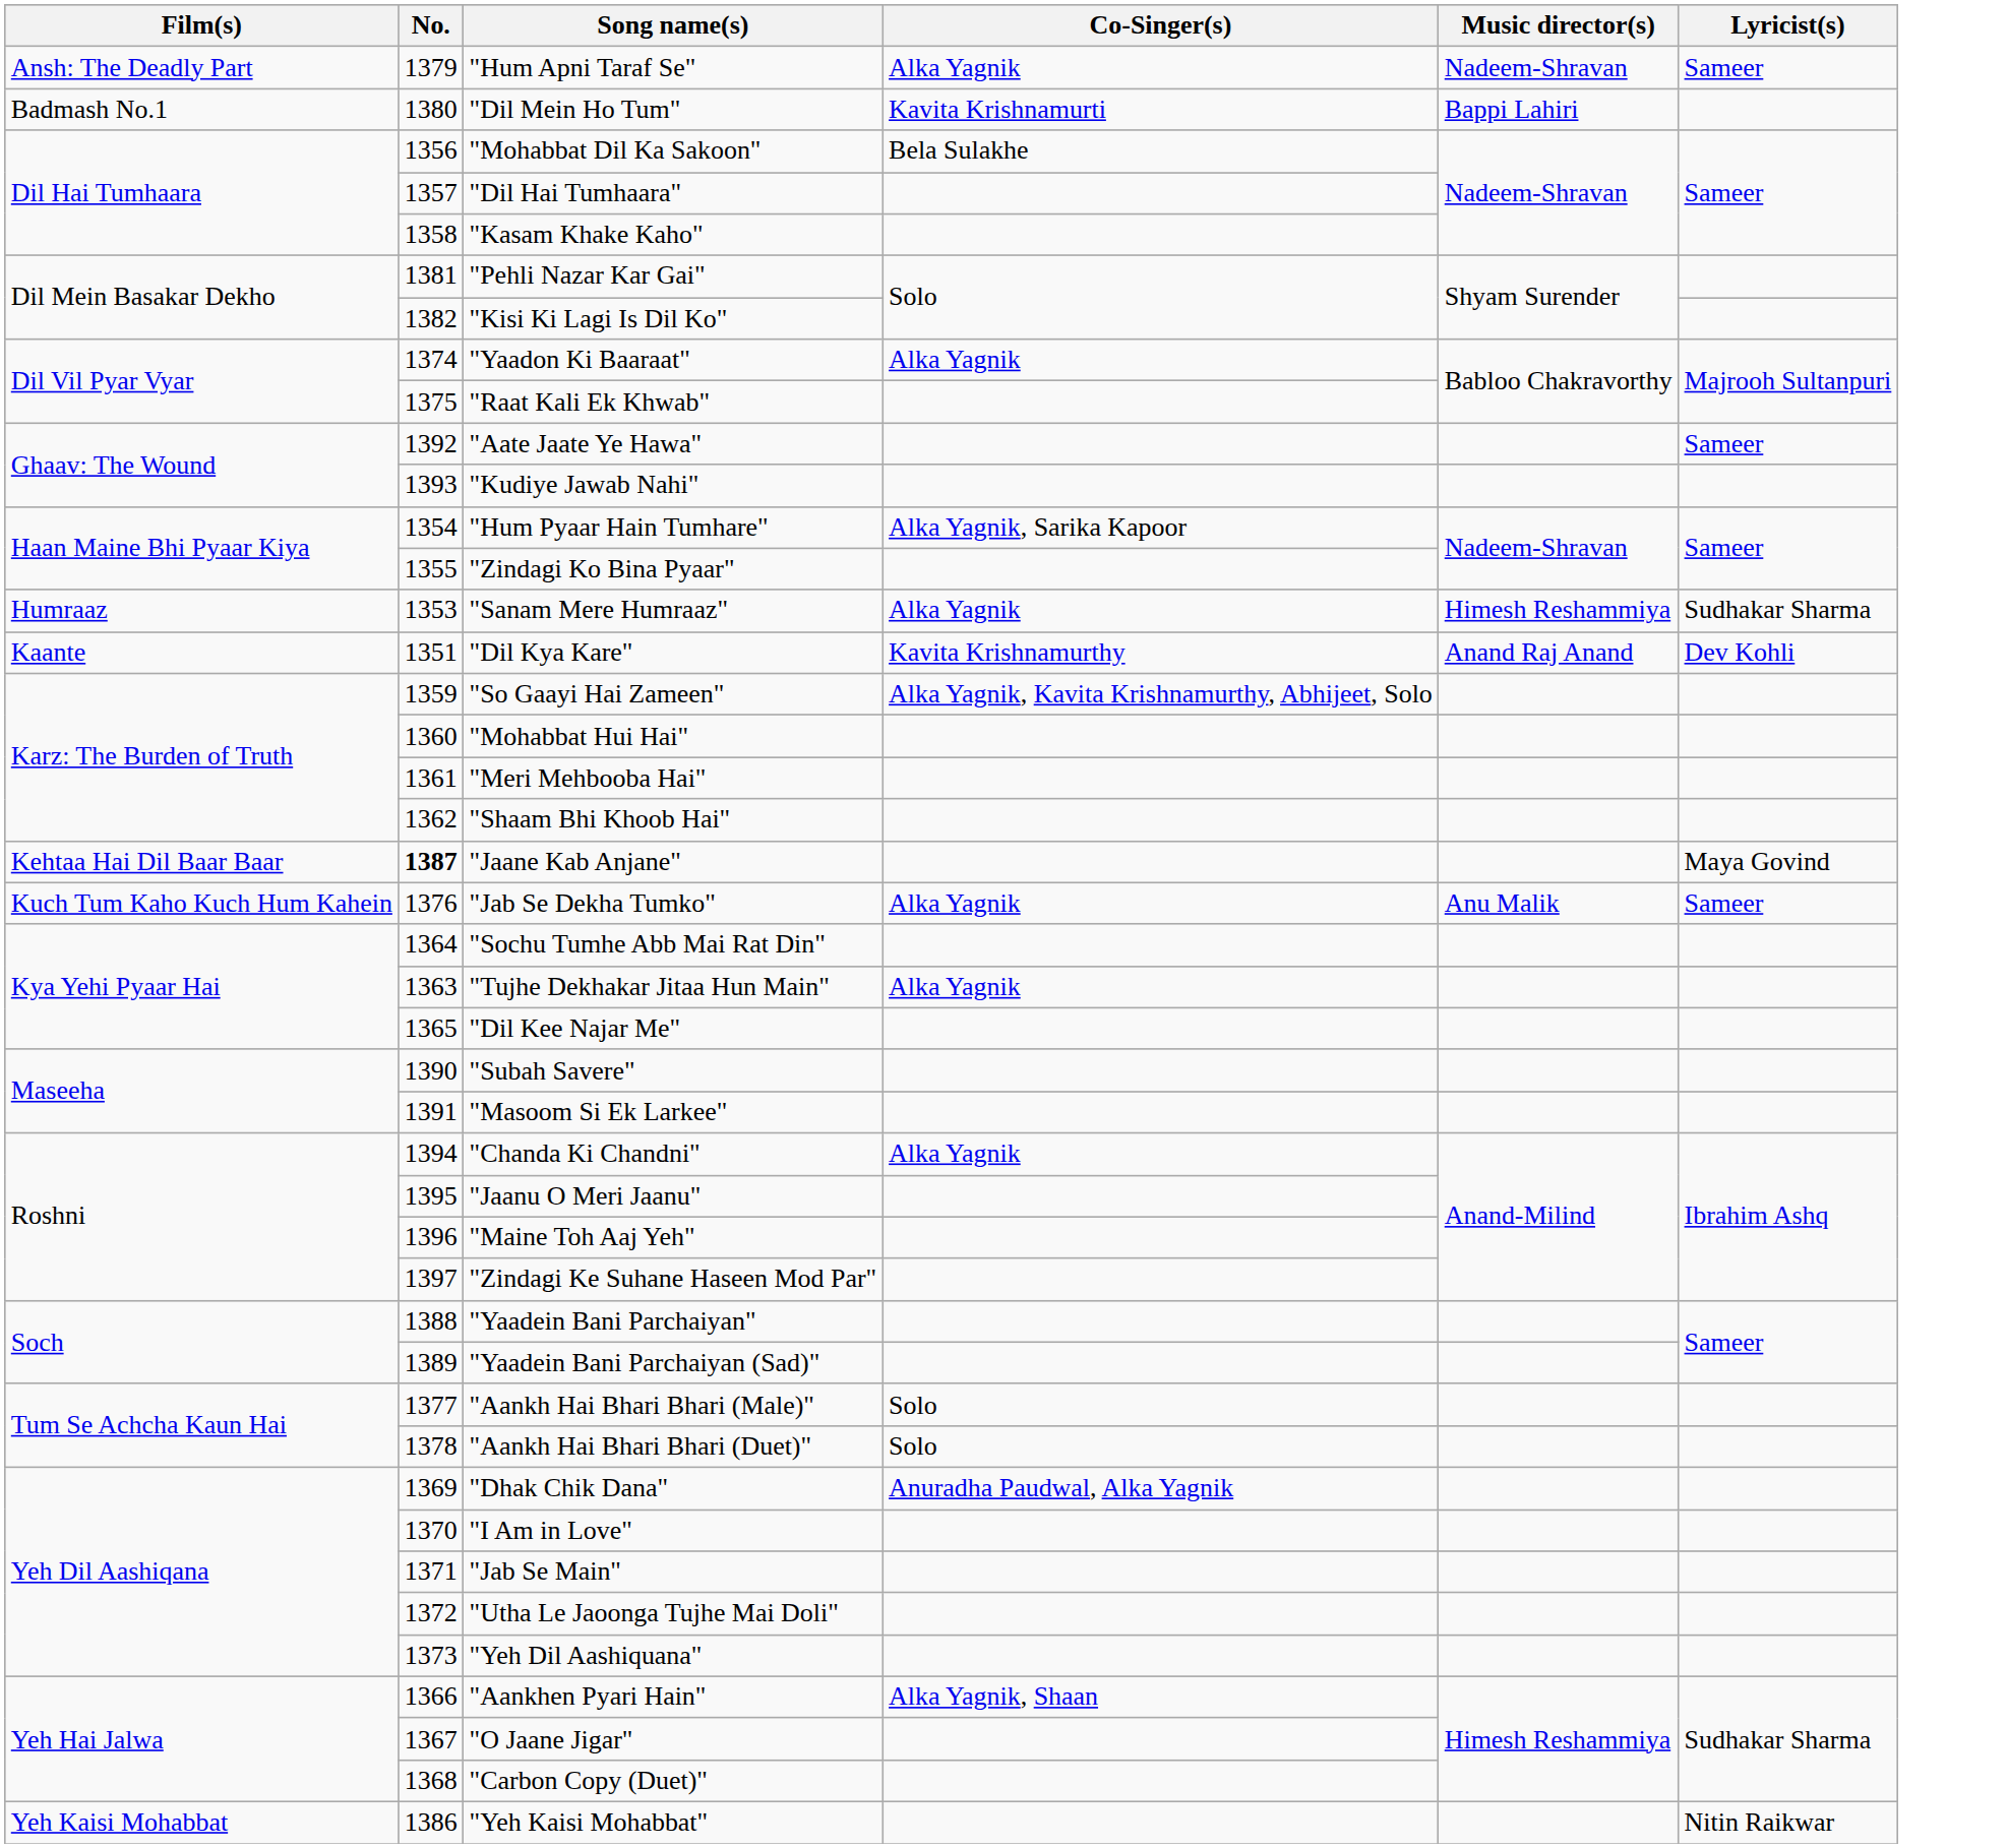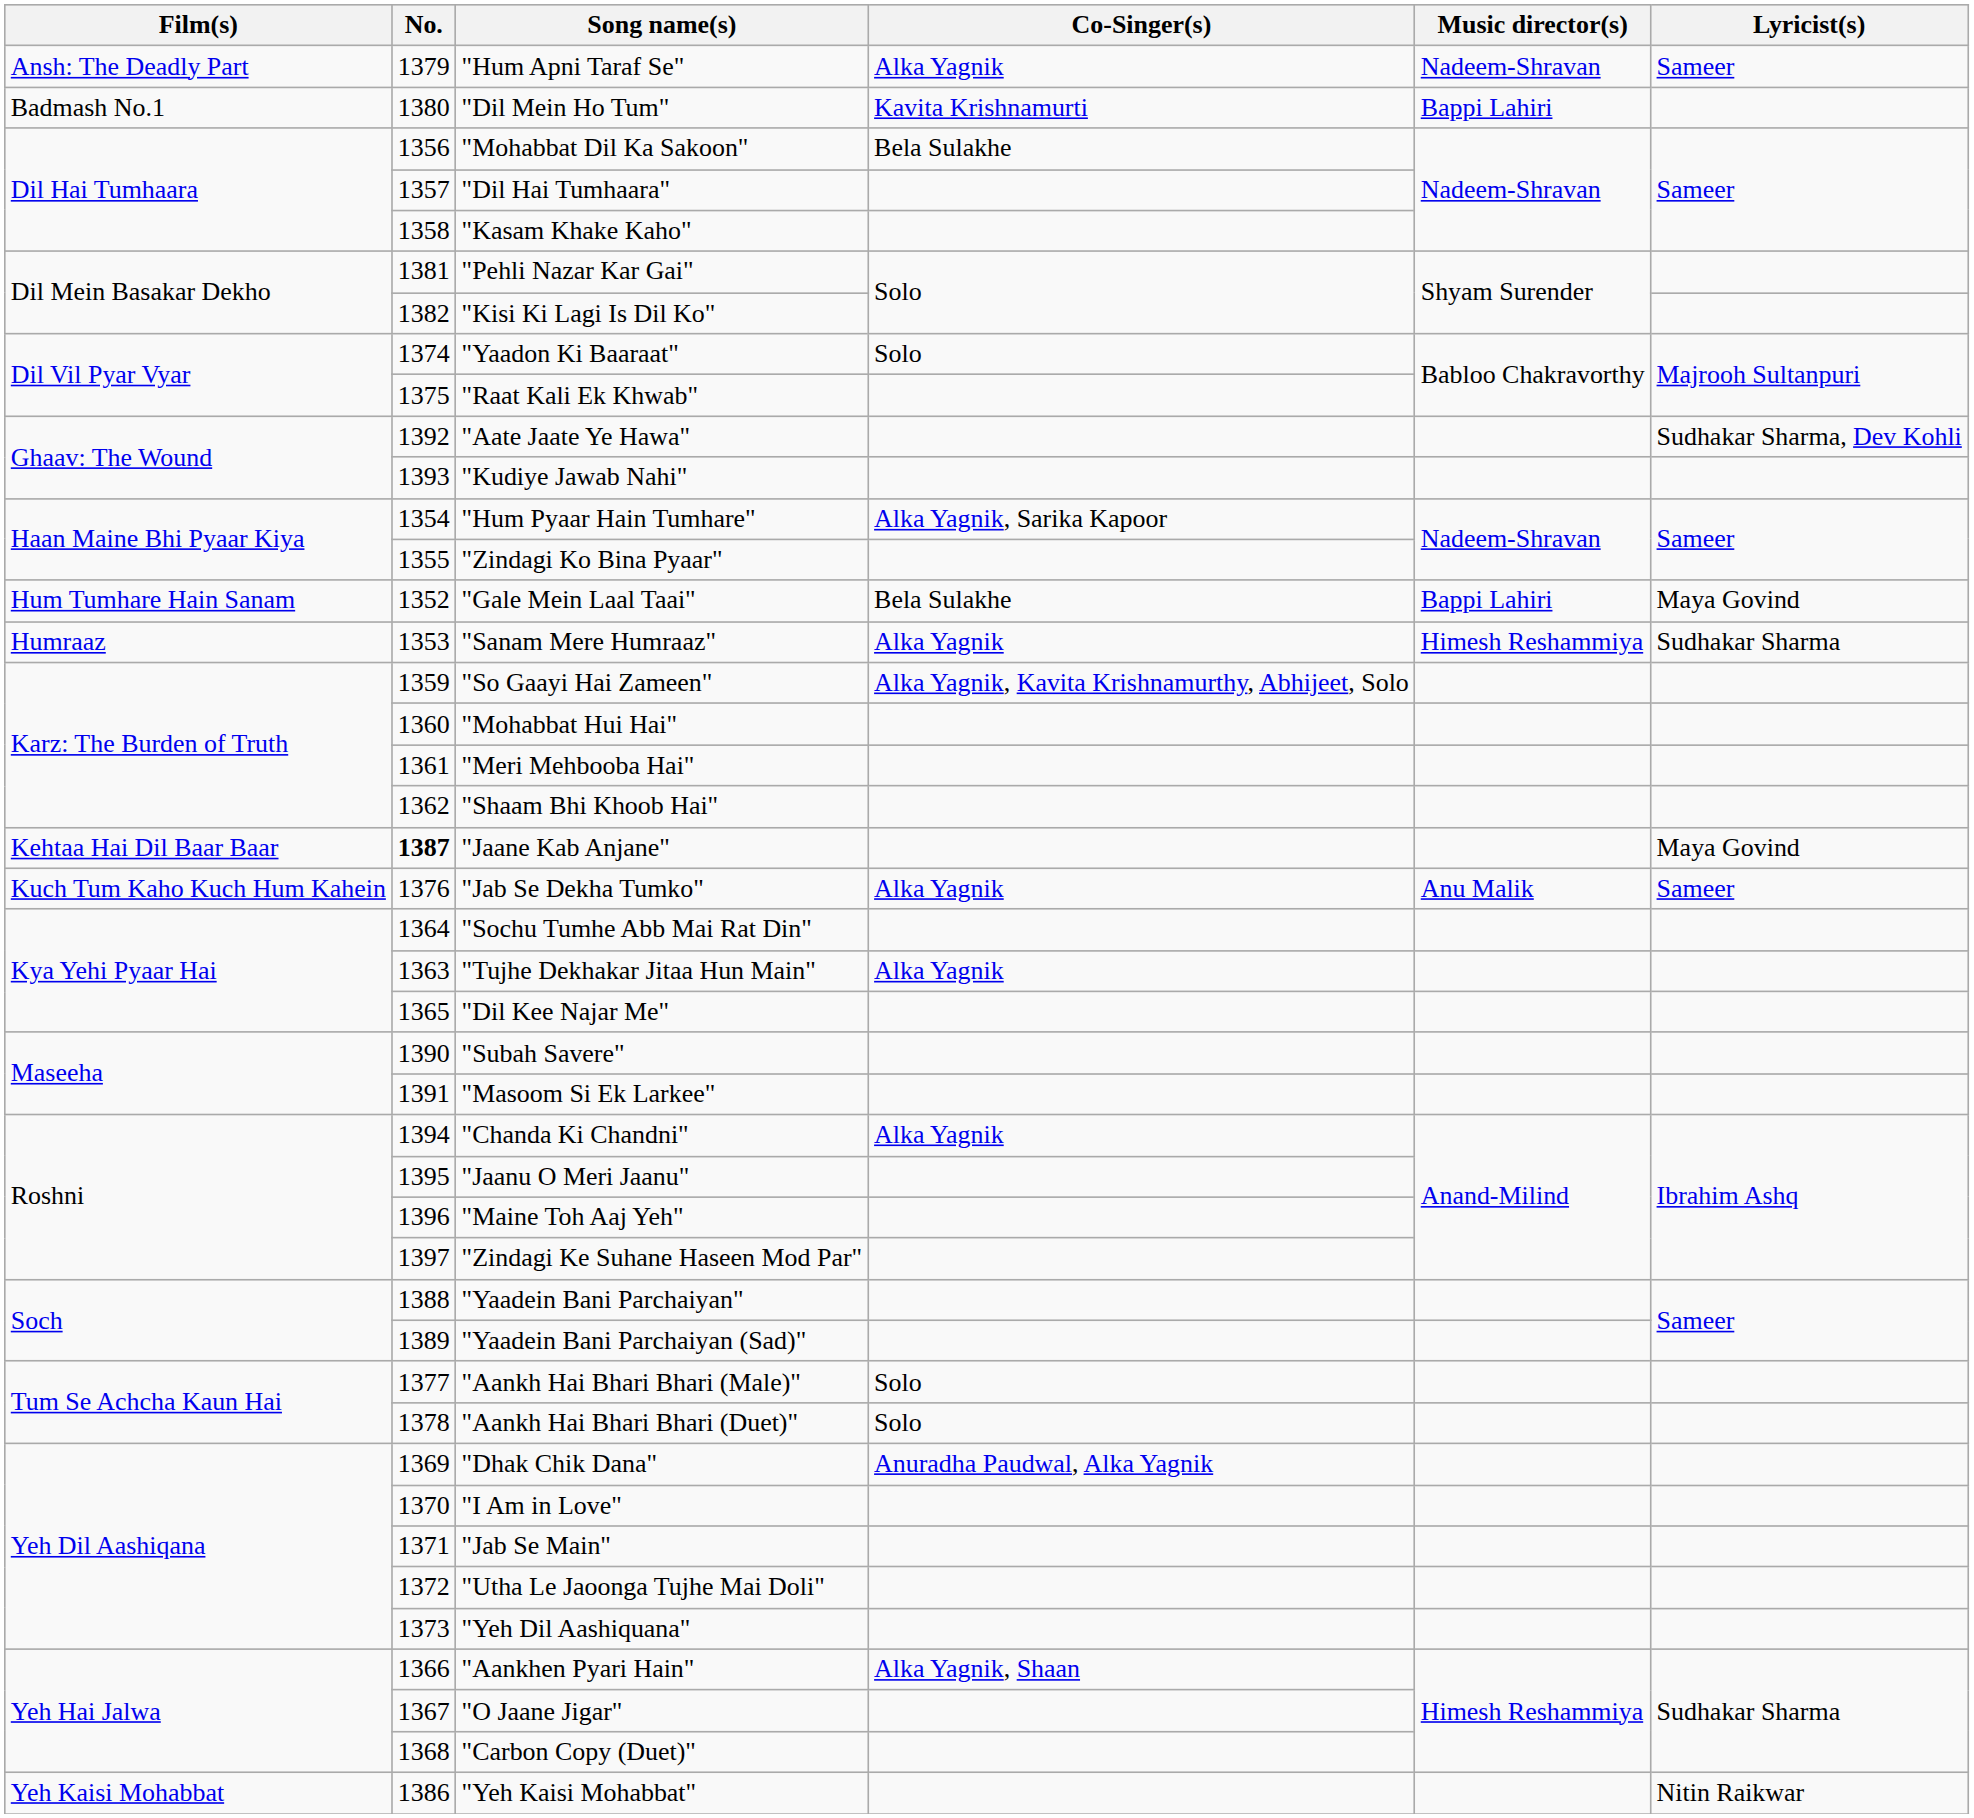 <table class="wikitable sortable">
 <tr>
 <th>Film(s)</th>
 <th>No.</th>
 <th>Song name(s)</th>
 <th>Co-Singer(s)</th>
 <th>Music director(s)</th>
 <th>Lyricist(s)</th>
 </tr>
 <tr>
 <td><a href='#'>Ansh: The Deadly Part</a></td>
 <td>1379</td>
 <td>"Hum Apni Taraf Se"</td>
 <td><a href='#'>Alka Yagnik</a></td>
 <td><a href='#'>Nadeem-Shravan</a></td>
 <td><a href='#'>Sameer</a></td>
 </tr>
 <tr>
 <td>Badmash No.1</td>
 <td>1380</td>
 <td>"Dil Mein Ho Tum"</td>
 <td><a href='#'>Kavita Krishnamurti</a></td>
 <td><a href='#'>Bappi Lahiri</a></td>
 <td></td>
 </tr>
 <tr>
 <td rowspan="3"><a href='#'>Dil Hai Tumhaara</a></td>
 <td>1356</td>
 <td>"Mohabbat Dil Ka Sakoon"</td>
 <td>Bela Sulakhe</td>
 <td rowspan="3"><a href='#'>Nadeem-Shravan</a></td>
 <td rowspan="3"><a href='#'>Sameer</a></td>
 </tr>
 <tr>
 <td>1357</td>
 <td>"Dil Hai Tumhaara"</td>
 <td></td>
 </tr>
 <tr>
 <td>1358</td>
 <td>"Kasam Khake Kaho"</td>
 <td></td>
 </tr>
 <tr>
 <td rowspan="2">Dil Mein Basakar Dekho</td>
 <td>1381</td>
 <td>"Pehli Nazar Kar Gai"</td>
 <td rowspan="2">Solo</td>
 <td rowspan="2">Shyam Surender</td>
 <td></td>
 </tr>
 <tr>
 <td>1382</td>
 <td>"Kisi Ki Lagi Is Dil Ko"</td>
 <td></td>
 </tr>
 <tr>
 <td rowspan="2"><a href='#'>Dil Vil Pyar Vyar</a></td>
 <td>1374</td>
 <td>"Yaadon Ki Baaraat"</td>
-<td><a href='#'>Alka Yagnik</a></td>
+<td>Solo</td>
 <td rowspan="2">Babloo Chakravorthy</td>
 <td rowspan="2"><a href='#'>Majrooh Sultanpuri</a></td>
 </tr>
 <tr>
 <td>1375</td>
 <td>"Raat Kali Ek Khwab"</td>
 <td></td>
 </tr>
 <tr>
 <td rowspan="2"><a href='#'>Ghaav: The Wound</a></td>
 <td>1392</td>
 <td>"Aate Jaate Ye Hawa"</td>
 <td></td>
 <td></td>
-<td><a href='#'>Sameer</a></td>
+<td>Sudhakar Sharma, <a href='#'>Dev Kohli</a></td>
 </tr>
 <tr>
 <td>1393</td>
 <td>"Kudiye Jawab Nahi"</td>
 <td></td>
 <td></td>
 <td></td>
 </tr>
 <tr>
 <td rowspan="2"><a href='#'>Haan Maine Bhi Pyaar Kiya</a></td>
 <td>1354</td>
 <td>"Hum Pyaar Hain Tumhare"</td>
 <td><a href='#'>Alka Yagnik</a>, Sarika Kapoor</td>
 <td rowspan="2"><a href='#'>Nadeem-Shravan</a></td>
 <td rowspan="2"><a href='#'>Sameer</a></td>
 </tr>
 <tr>
 <td>1355</td>
 <td>"Zindagi Ko Bina Pyaar"</td>
 <td></td>
 </tr>
 <tr>
+<td><a href='#'>Hum Tumhare Hain Sanam</a></td>
+<td>1352</td>
+<td>"Gale Mein Laal Taai"</td>
+<td>Bela Sulakhe</td>
+<td><a href='#'>Bappi Lahiri</a></td>
+<td>Maya Govind</td>
+</tr>
+<tr>
 <td><a href='#'>Humraaz</a></td>
 <td>1353</td>
 <td>"Sanam Mere Humraaz"</td>
 <td><a href='#'>Alka Yagnik</a></td>
 <td><a href='#'>Himesh Reshammiya</a></td>
 <td>Sudhakar Sharma</td>
-</tr>
-<tr>
-<td><a href='#'>Kaante</a></td>
-<td>1351</td>
-<td>"Dil Kya Kare"</td>
-<td><a href='#'>Kavita Krishnamurthy</a></td>
-<td><a href='#'>Anand Raj Anand</a></td>
-<td><a href='#'>Dev Kohli</a></td>
 </tr>
 <tr>
 <td rowspan="4"><a href='#'>Karz: The Burden of Truth</a></td>
 <td>1359</td>
 <td>"So Gaayi Hai Zameen"</td>
 <td><a href='#'>Alka Yagnik</a>, <a href='#'>Kavita Krishnamurthy</a>, <a href='#'>Abhijeet</a>, Solo</td>
 <td></td>
 <td></td>
 </tr>
 <tr>
 <td>1360</td>
 <td>"Mohabbat Hui Hai"</td>
 <td></td>
 <td></td>
 <td></td>
 </tr>
 <tr>
 <td>1361</td>
 <td>"Meri Mehbooba Hai"</td>
 <td></td>
 <td></td>
 <td></td>
 </tr>
 <tr>
 <td>1362</td>
 <td>"Shaam Bhi Khoob Hai"</td>
 <td></td>
 <td></td>
 <td></td>
 </tr>
 <tr>
 <td><a href='#'>Kehtaa Hai Dil Baar Baar</a></td>
 <td><strong>1387</strong></td>
 <td>"Jaane Kab Anjane"</td>
 <td></td>
 <td></td>
 <td>Maya Govind</td>
 </tr>
 <tr>
 <td><a href='#'>Kuch Tum Kaho Kuch Hum Kahein</a></td>
 <td>1376</td>
 <td>"Jab Se Dekha Tumko"</td>
 <td><a href='#'>Alka Yagnik</a></td>
 <td><a href='#'>Anu Malik</a></td>
 <td><a href='#'>Sameer</a></td>
 </tr>
 <tr>
 <td rowspan="3"><a href='#'>Kya Yehi Pyaar Hai</a></td>
 <td>1364</td>
 <td>"Sochu Tumhe Abb Mai Rat Din"</td>
 <td></td>
 <td></td>
 <td></td>
 </tr>
 <tr>
 <td>1363</td>
 <td>"Tujhe Dekhakar Jitaa Hun Main"</td>
 <td><a href='#'>Alka Yagnik</a></td>
 <td></td>
 <td></td>
 </tr>
 <tr>
 <td>1365</td>
 <td>"Dil Kee Najar Me"</td>
 <td></td>
 <td></td>
 <td></td>
 </tr>
 <tr>
 <td rowspan="2"><a href='#'>Maseeha</a></td>
 <td>1390</td>
 <td>"Subah Savere"</td>
 <td></td>
 <td></td>
 <td></td>
 </tr>
 <tr>
 <td>1391</td>
 <td>"Masoom Si Ek Larkee"</td>
 <td></td>
 <td></td>
 <td></td>
 </tr>
 <tr>
 <td rowspan="4">Roshni</td>
 <td>1394</td>
 <td>"Chanda Ki Chandni"</td>
 <td><a href='#'>Alka Yagnik</a></td>
 <td rowspan="4"><a href='#'>Anand-Milind</a></td>
 <td rowspan="4"><a href='#'>Ibrahim Ashq</a></td>
 </tr>
 <tr>
 <td>1395</td>
 <td>"Jaanu O Meri Jaanu"</td>
 <td></td>
 </tr>
 <tr>
 <td>1396</td>
 <td>"Maine Toh Aaj Yeh"</td>
 <td></td>
 </tr>
 <tr>
 <td>1397</td>
 <td>"Zindagi Ke Suhane Haseen Mod Par"</td>
 <td></td>
 </tr>
 <tr>
 <td rowspan="2"><a href='#'>Soch</a></td>
 <td>1388</td>
 <td>"Yaadein Bani Parchaiyan"</td>
 <td></td>
 <td></td>
 <td rowspan="2"><a href='#'>Sameer</a></td>
 </tr>
 <tr>
 <td>1389</td>
 <td>"Yaadein Bani Parchaiyan (Sad)"</td>
 <td></td>
 <td></td>
 </tr>
 <tr>
 <td rowspan="2"><a href='#'>Tum Se Achcha Kaun Hai</a></td>
 <td>1377</td>
 <td>"Aankh Hai Bhari Bhari (Male)"</td>
 <td>Solo</td>
 <td></td>
 <td></td>
 </tr>
 <tr>
 <td>1378</td>
 <td>"Aankh Hai Bhari Bhari (Duet)"</td>
 <td>Solo</td>
 <td></td>
 <td></td>
 </tr>
 <tr>
 <td rowspan="5"><a href='#'>Yeh Dil Aashiqana</a></td>
 <td>1369</td>
 <td>"Dhak Chik Dana"</td>
 <td><a href='#'>Anuradha Paudwal</a>, <a href='#'>Alka Yagnik</a></td>
 <td></td>
 <td></td>
 </tr>
 <tr>
 <td>1370</td>
 <td>"I Am in Love"</td>
 <td></td>
 <td></td>
 <td></td>
 </tr>
 <tr>
 <td>1371</td>
 <td>"Jab Se Main"</td>
 <td></td>
 <td></td>
 <td></td>
 </tr>
 <tr>
 <td>1372</td>
 <td>"Utha Le Jaoonga Tujhe Mai Doli"</td>
 <td></td>
 <td></td>
 <td></td>
 </tr>
 <tr>
 <td>1373</td>
 <td>"Yeh Dil Aashiquana"</td>
 <td></td>
 <td></td>
 <td></td>
 </tr>
 <tr>
 <td rowspan="3"><a href='#'>Yeh Hai Jalwa</a></td>
 <td>1366</td>
 <td>"Aankhen Pyari Hain"</td>
 <td><a href='#'>Alka Yagnik</a>, <a href='#'>Shaan</a></td>
 <td rowspan="3"><a href='#'>Himesh Reshammiya</a></td>
 <td rowspan="3">Sudhakar Sharma</td>
 </tr>
 <tr>
 <td>1367</td>
 <td>"O Jaane Jigar"</td>
 <td></td>
 </tr>
 <tr>
 <td>1368</td>
 <td>"Carbon Copy (Duet)"</td>
 <td></td>
 </tr>
 <tr>
 <td><a href='#'>Yeh Kaisi Mohabbat</a></td>
 <td>1386</td>
 <td>"Yeh Kaisi Mohabbat"</td>
 <td></td>
 <td></td>
 <td>Nitin Raikwar</td>
 </tr>
 <tr>
 </tr>
 </table>
